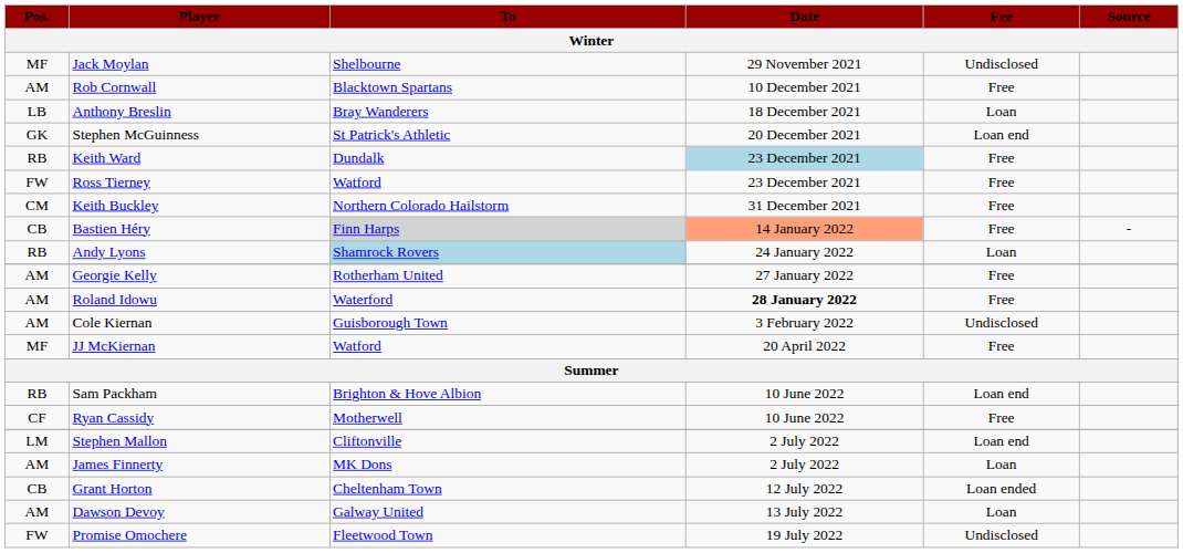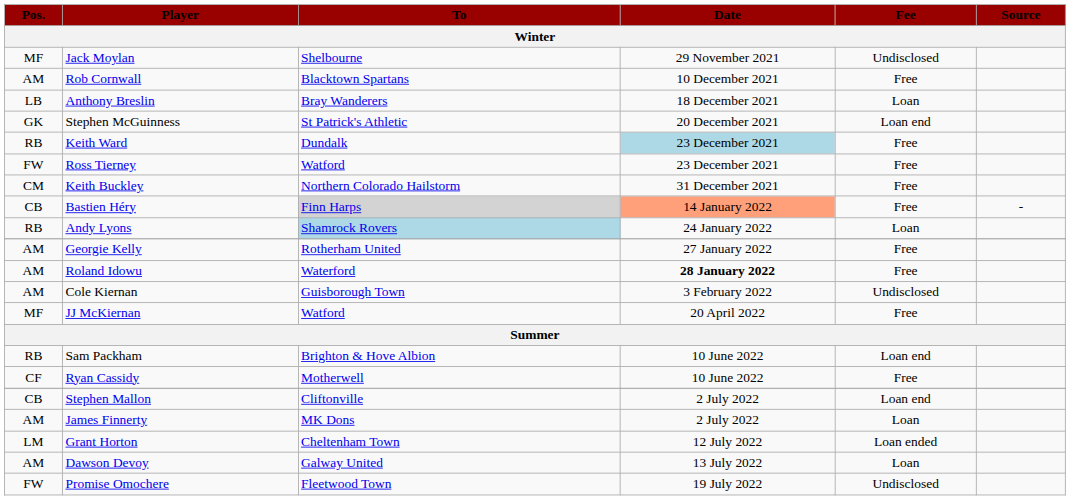 <table class="wikitable" style="text-align:center;width:100%;">
 <tr>
 <th style=background:#990000;color:#000000>Pos.</th>
 <th style=background:#990000;color:#000000>Player</th>
 <th style=background:#990000;color:#000000>To</th>
 <th style=background:#990000;color:#000000>Date</th>
 <th style=background:#990000;color:#000000>Fee</th>
 <th style=background:#990000;color:#000000>Source</th>
 </tr>
 <tr>
 <th colspan=7>Winter</th>
 </tr>
 <tr>
 <td>MF</td>
 <td align=left> <a href='#'>Jack Moylan</a></td>
 <td align=left> <a href='#'>Shelbourne</a></td>
 <td>29 November 2021</td>
 <td>Undisclosed</td>
 <td></td>
 </tr>
 <tr>
 <td>AM</td>
 <td align=left> <a href='#'>Rob Cornwall</a></td>
 <td align=left> <a href='#'>Blacktown Spartans</a></td>
 <td>10 December 2021</td>
 <td>Free</td>
 <td></td>
 </tr>
 <tr>
 <td>LB</td>
 <td align=left> <a href='#'>Anthony Breslin</a></td>
 <td align=left> <a href='#'>Bray Wanderers</a></td>
 <td>18 December 2021</td>
 <td>Loan</td>
 <td></td>
 </tr>
 <tr>
 <td>GK</td>
 <td align=left> Stephen McGuinness</td>
 <td align=left> <a href='#'>St Patrick's Athletic</a></td>
 <td>20 December 2021</td>
 <td>Loan end</td>
 <td></td>
 </tr>
 <tr>
 <td>RB</td>
 <td align=left> <a href='#'>Keith Ward</a></td>
 <td align=left> <a href='#'>Dundalk</a></td>
 <td style="background: lightblue;">23 December 2021</td>
 <td>Free</td>
 <td></td>
 </tr>
 <tr>
 <td>FW</td>
 <td align=left> <a href='#'>Ross Tierney</a></td>
 <td align=left> <a href='#'>Watford</a></td>
 <td>23 December 2021</td>
 <td>Free</td>
 <td></td>
 </tr>
 <tr>
 <td>CM</td>
 <td align=left> <a href='#'>Keith Buckley</a></td>
 <td align=left> <a href='#'>Northern Colorado Hailstorm</a></td>
 <td>31 December 2021</td>
 <td>Free</td>
 <td></td>
 </tr>
 <tr>
 <td>CB</td>
 <td align=left> <a href='#'>Bastien Héry</a></td>
 <td align=left style="background: lightgrey;"> <a href='#'>Finn Harps</a></td>
 <td style="background: lightsalmon;">14 January 2022</td>
 <td>Free</td>
 <td>-</td>
 </tr>
 <tr>
 <td>RB</td>
 <td align=left> <a href='#'>Andy Lyons</a></td>
 <td align=left style="background: lightblue;"> <a href='#'>Shamrock Rovers</a></td>
 <td>24 January 2022</td>
 <td>Loan</td>
 <td></td>
 </tr>
 <tr>
 </tr>
 <tr>
 <td>AM</td>
 <td align=left> <a href='#'>Georgie Kelly</a></td>
 <td align=left> <a href='#'>Rotherham United</a></td>
 <td>27 January 2022</td>
 <td>Free</td>
 <td></td>
 </tr>
 <tr>
 <td>AM</td>
 <td align=left> <a href='#'>Roland Idowu</a></td>
 <td align=left> <a href='#'>Waterford</a></td>
 <td><strong>28 January 2022</strong></td>
 <td>Free</td>
 <td></td>
 </tr>
 <tr>
 <td>AM</td>
 <td align=left> Cole Kiernan</td>
 <td align=left> <a href='#'>Guisborough Town</a></td>
 <td>3 February 2022</td>
 <td>Undisclosed</td>
 <td></td>
 </tr>
 <tr>
 <td>MF</td>
 <td align=left> <a href='#'>JJ McKiernan</a></td>
 <td align=left> <a href='#'>Watford</a></td>
 <td>20 April 2022</td>
 <td>Free</td>
 <td></td>
 </tr>
 <tr>
 <th colspan=7>Summer</th>
 </tr>
 <tr>
 <td>RB</td>
 <td align=left> Sam Packham</td>
 <td align=left> <a href='#'>Brighton & Hove Albion</a></td>
 <td>10 June 2022</td>
 <td>Loan end</td>
 <td></td>
 </tr>
 <tr>
 <td>CF</td>
 <td align=left> <a href='#'>Ryan Cassidy</a></td>
 <td align=left> <a href='#'>Motherwell</a></td>
 <td>10 June 2022</td>
 <td>Free</td>
 <td></td>
 </tr>
 <tr>
 </tr>
 <tr>
-<td>LM</td>
+<td>CB</td>
 <td align=left> <a href='#'>Stephen Mallon</a></td>
 <td align=left> <a href='#'>Cliftonville</a></td>
 <td>2 July 2022</td>
 <td>Loan end</td>
 <td></td>
 </tr>
 <tr>
 <td>AM</td>
 <td align=left> <a href='#'>James Finnerty</a></td>
 <td align=left> <a href='#'>MK Dons</a></td>
 <td>2 July 2022</td>
 <td>Loan</td>
 <td></td>
 </tr>
 <tr>
-<td>CB</td>
+<td>LM</td>
 <td align=left> <a href='#'>Grant Horton</a></td>
 <td align=left> <a href='#'>Cheltenham Town</a></td>
 <td>12 July 2022</td>
 <td>Loan ended</td>
 <td></td>
 </tr>
 <tr>
 <td>AM</td>
 <td align=left> <a href='#'>Dawson Devoy</a></td>
 <td align=left> <a href='#'>Galway United</a></td>
 <td>13 July 2022</td>
 <td>Loan</td>
 <td></td>
 </tr>
 <tr>
 <td>FW</td>
 <td align=left> <a href='#'>Promise Omochere</a></td>
 <td align=left> <a href='#'>Fleetwood Town</a></td>
 <td>19 July 2022</td>
 <td>Undisclosed</td>
 <td></td>
 </tr>
 </table>
